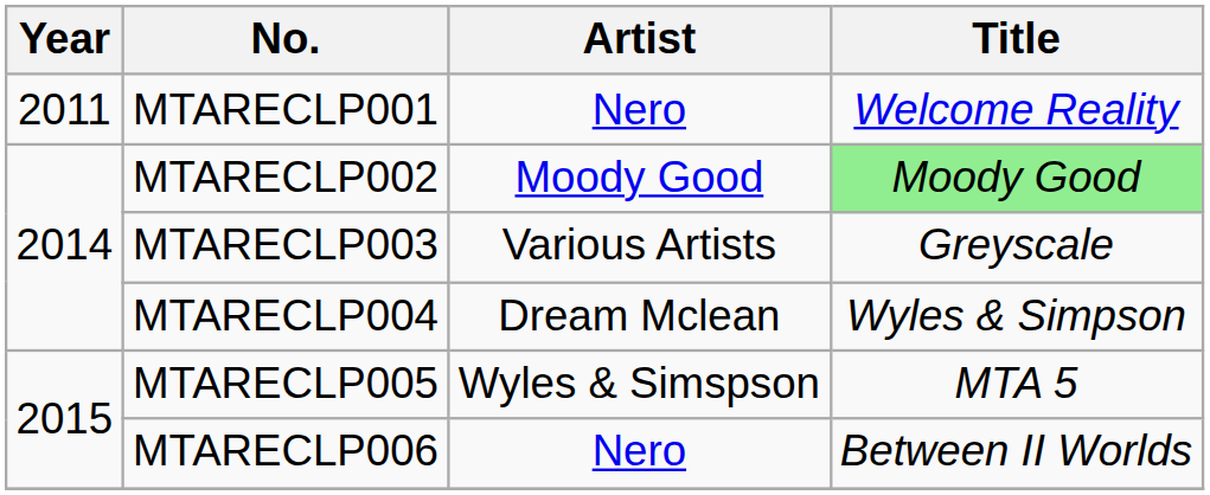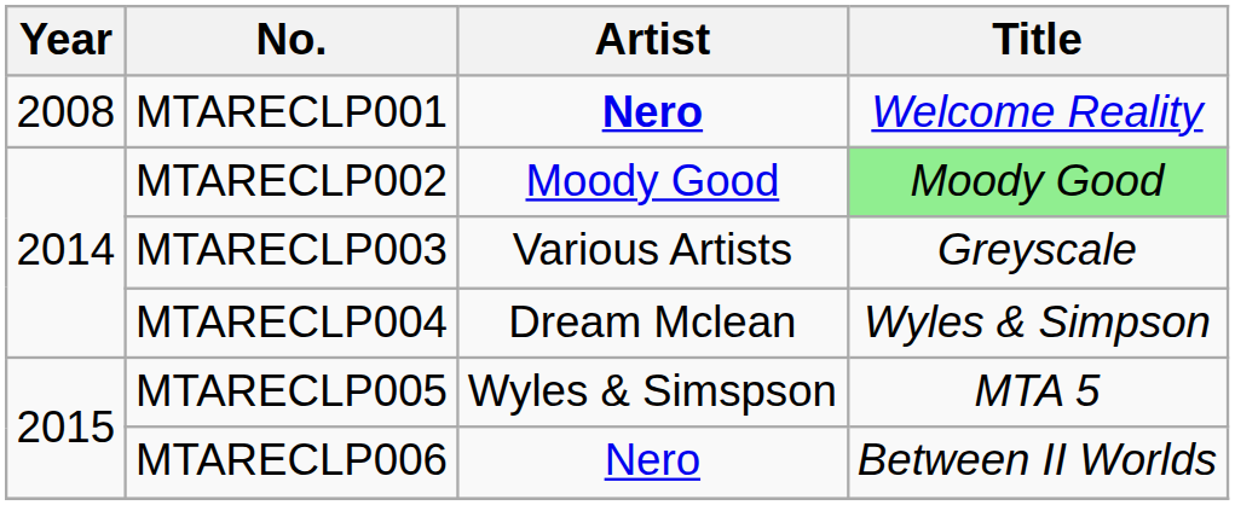 <table class="wikitable">
 <tr>
 <th>Year</th>
 <th>No.</th>
 <th>Artist</th>
 <th>Title</th>
 </tr>
 <tr>
-<td align=center>2011</td>
+<td align=center>2008</td>
 <td align=center>MTARECLP001</td>
-<td align=center><a href='#'>Nero</a></td>
+<td align=center><strong><a href='#'>Nero</a></strong></td>
 <td align=center><em><a href='#'>Welcome Reality</a></em></td>
 </tr>
 <tr>
 <td align=center rowspan="3">2014</td>
 <td align=center>MTARECLP002</td>
 <td align=center><a href='#'>Moody Good</a></td>
 <td align=center style="background: lightgreen;"><em>Moody Good</em></td>
 </tr>
 <tr>
 <td align=center>MTARECLP003</td>
 <td align=center>Various Artists</td>
 <td align=center><em>Greyscale</em></td>
 </tr>
 <tr>
 <td align=center>MTARECLP004</td>
 <td align=center>Dream Mclean</td>
 <td align=center><em>Wyles & Simpson</em></td>
 </tr>
 <tr>
 <td align=center rowspan="2">2015</td>
 <td align=center>MTARECLP005</td>
 <td align=center>Wyles & Simspson</td>
 <td align=center><em>MTA 5</em></td>
 </tr>
 <tr>
 <td align=center>MTARECLP006</td>
 <td align=center><a href='#'>Nero</a></td>
 <td align=center><em>Between II Worlds</em></td>
 </tr>
 <tr>
 </tr>
 </table>
